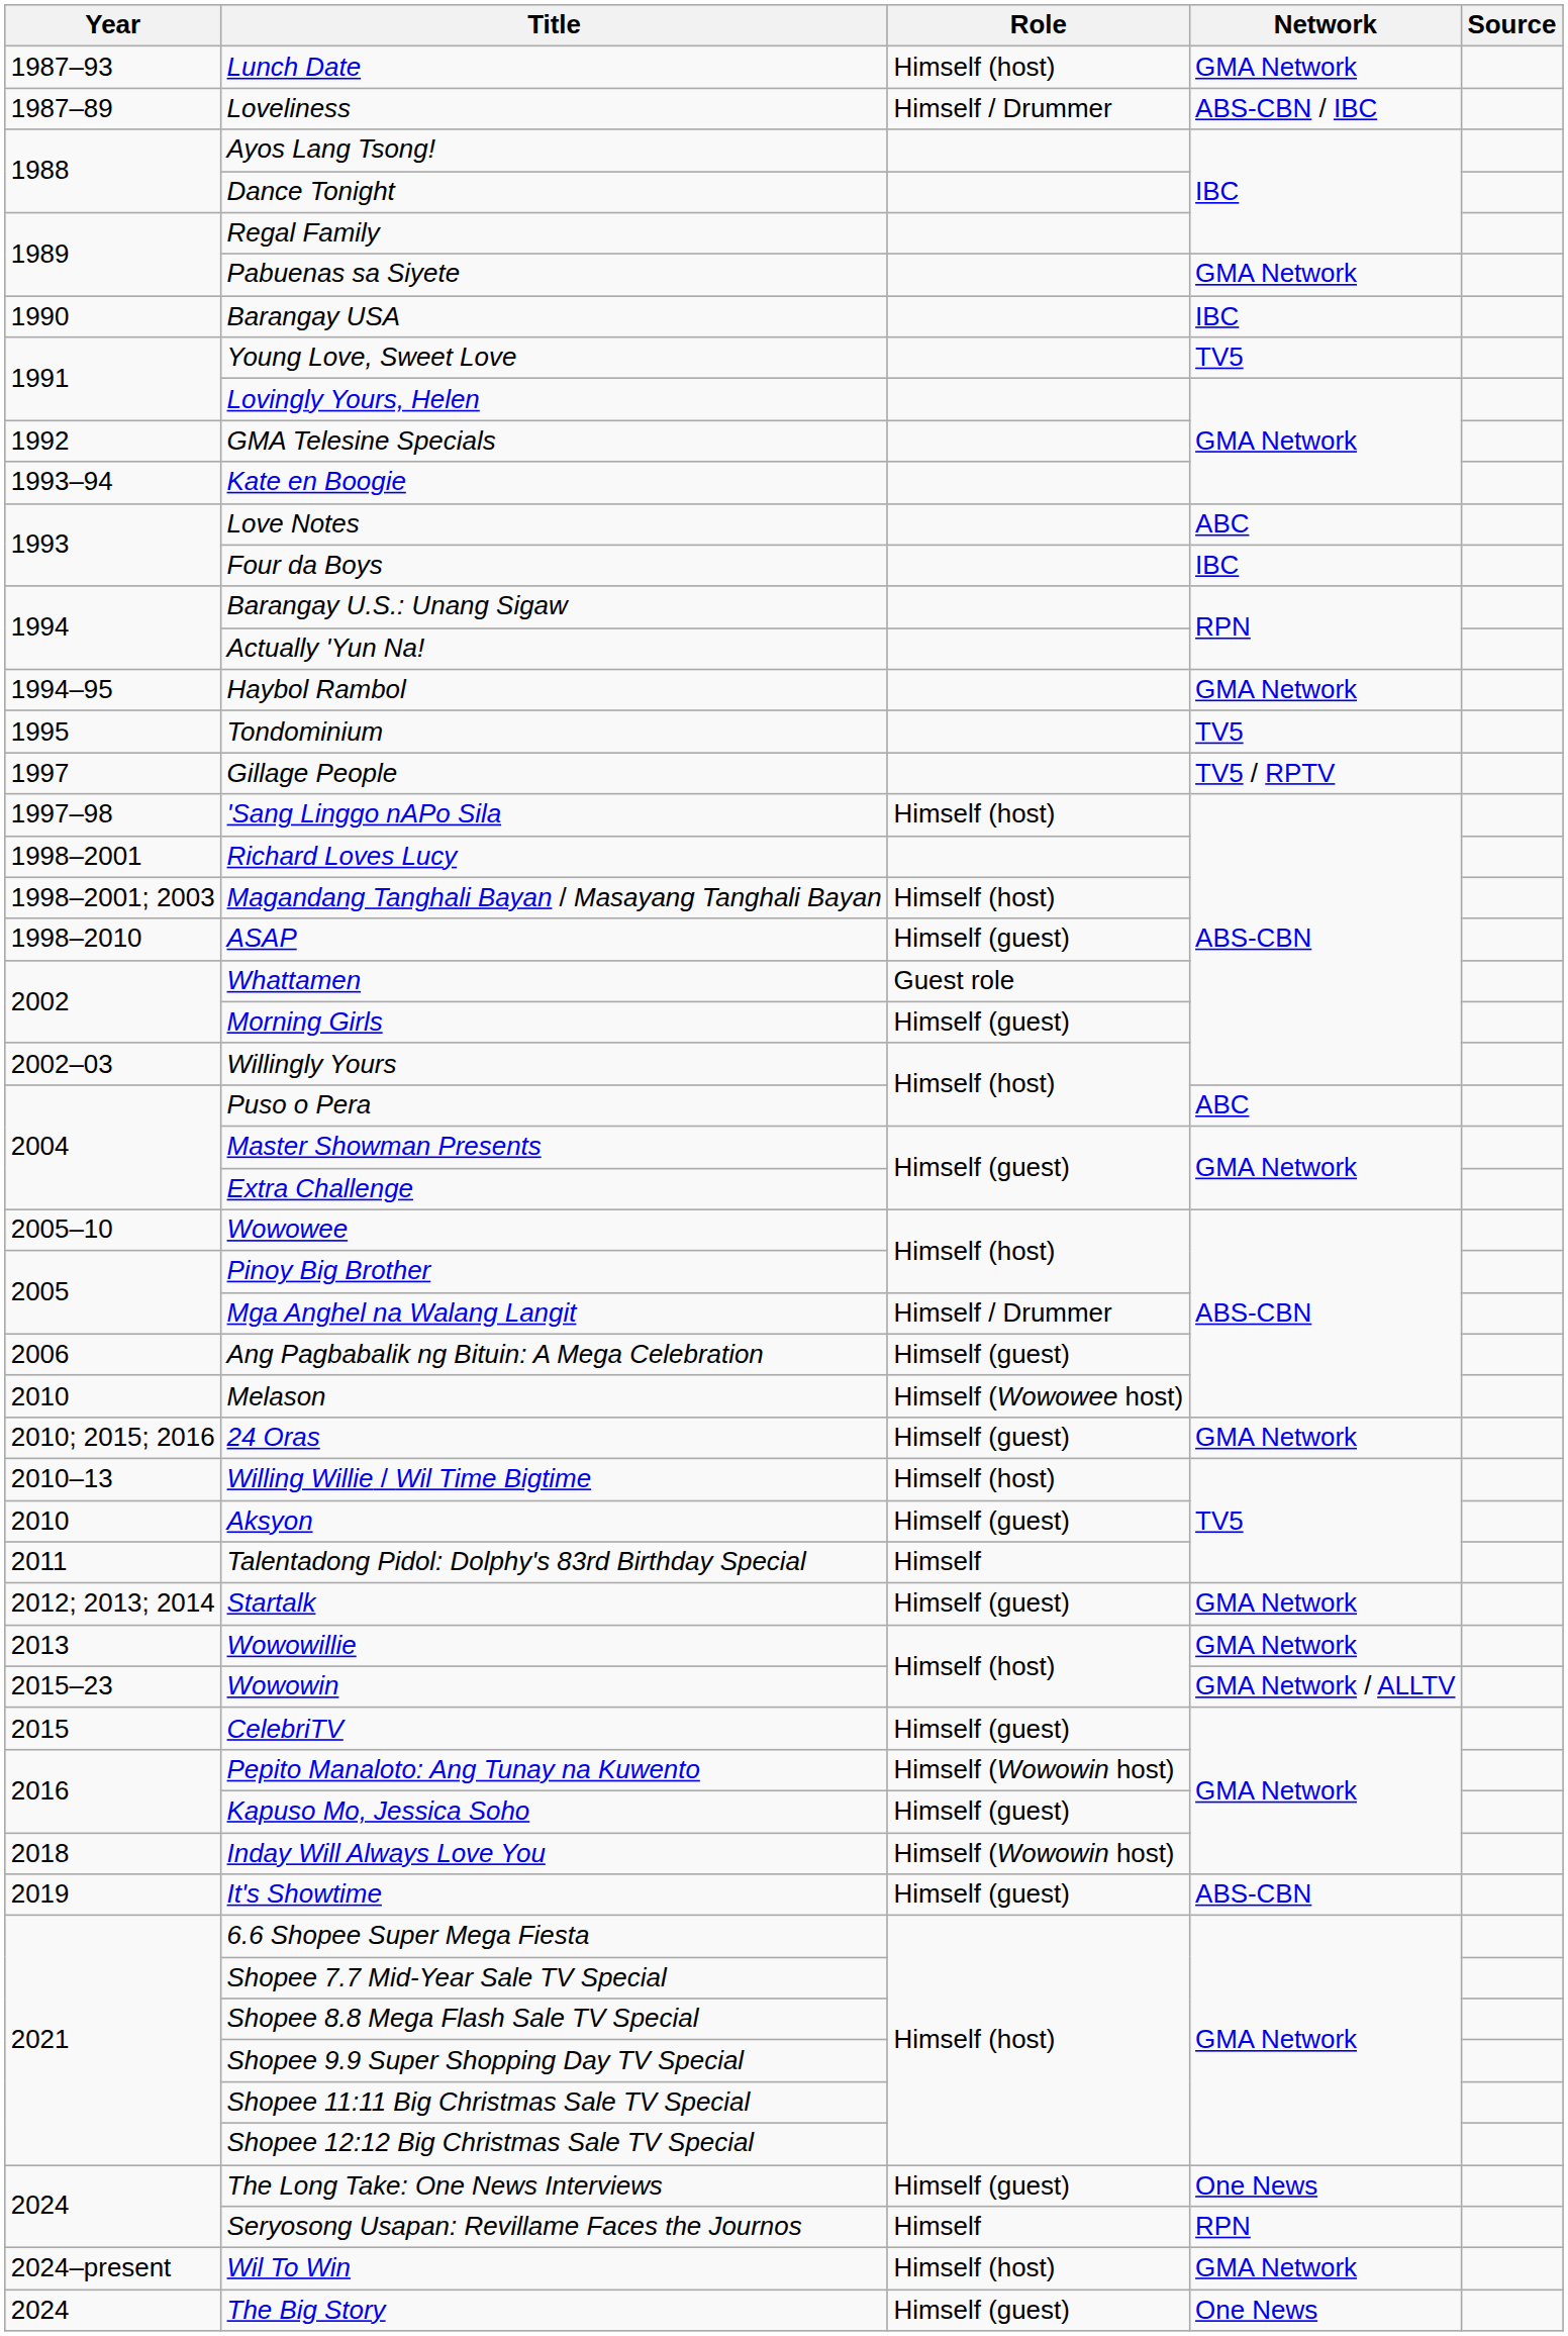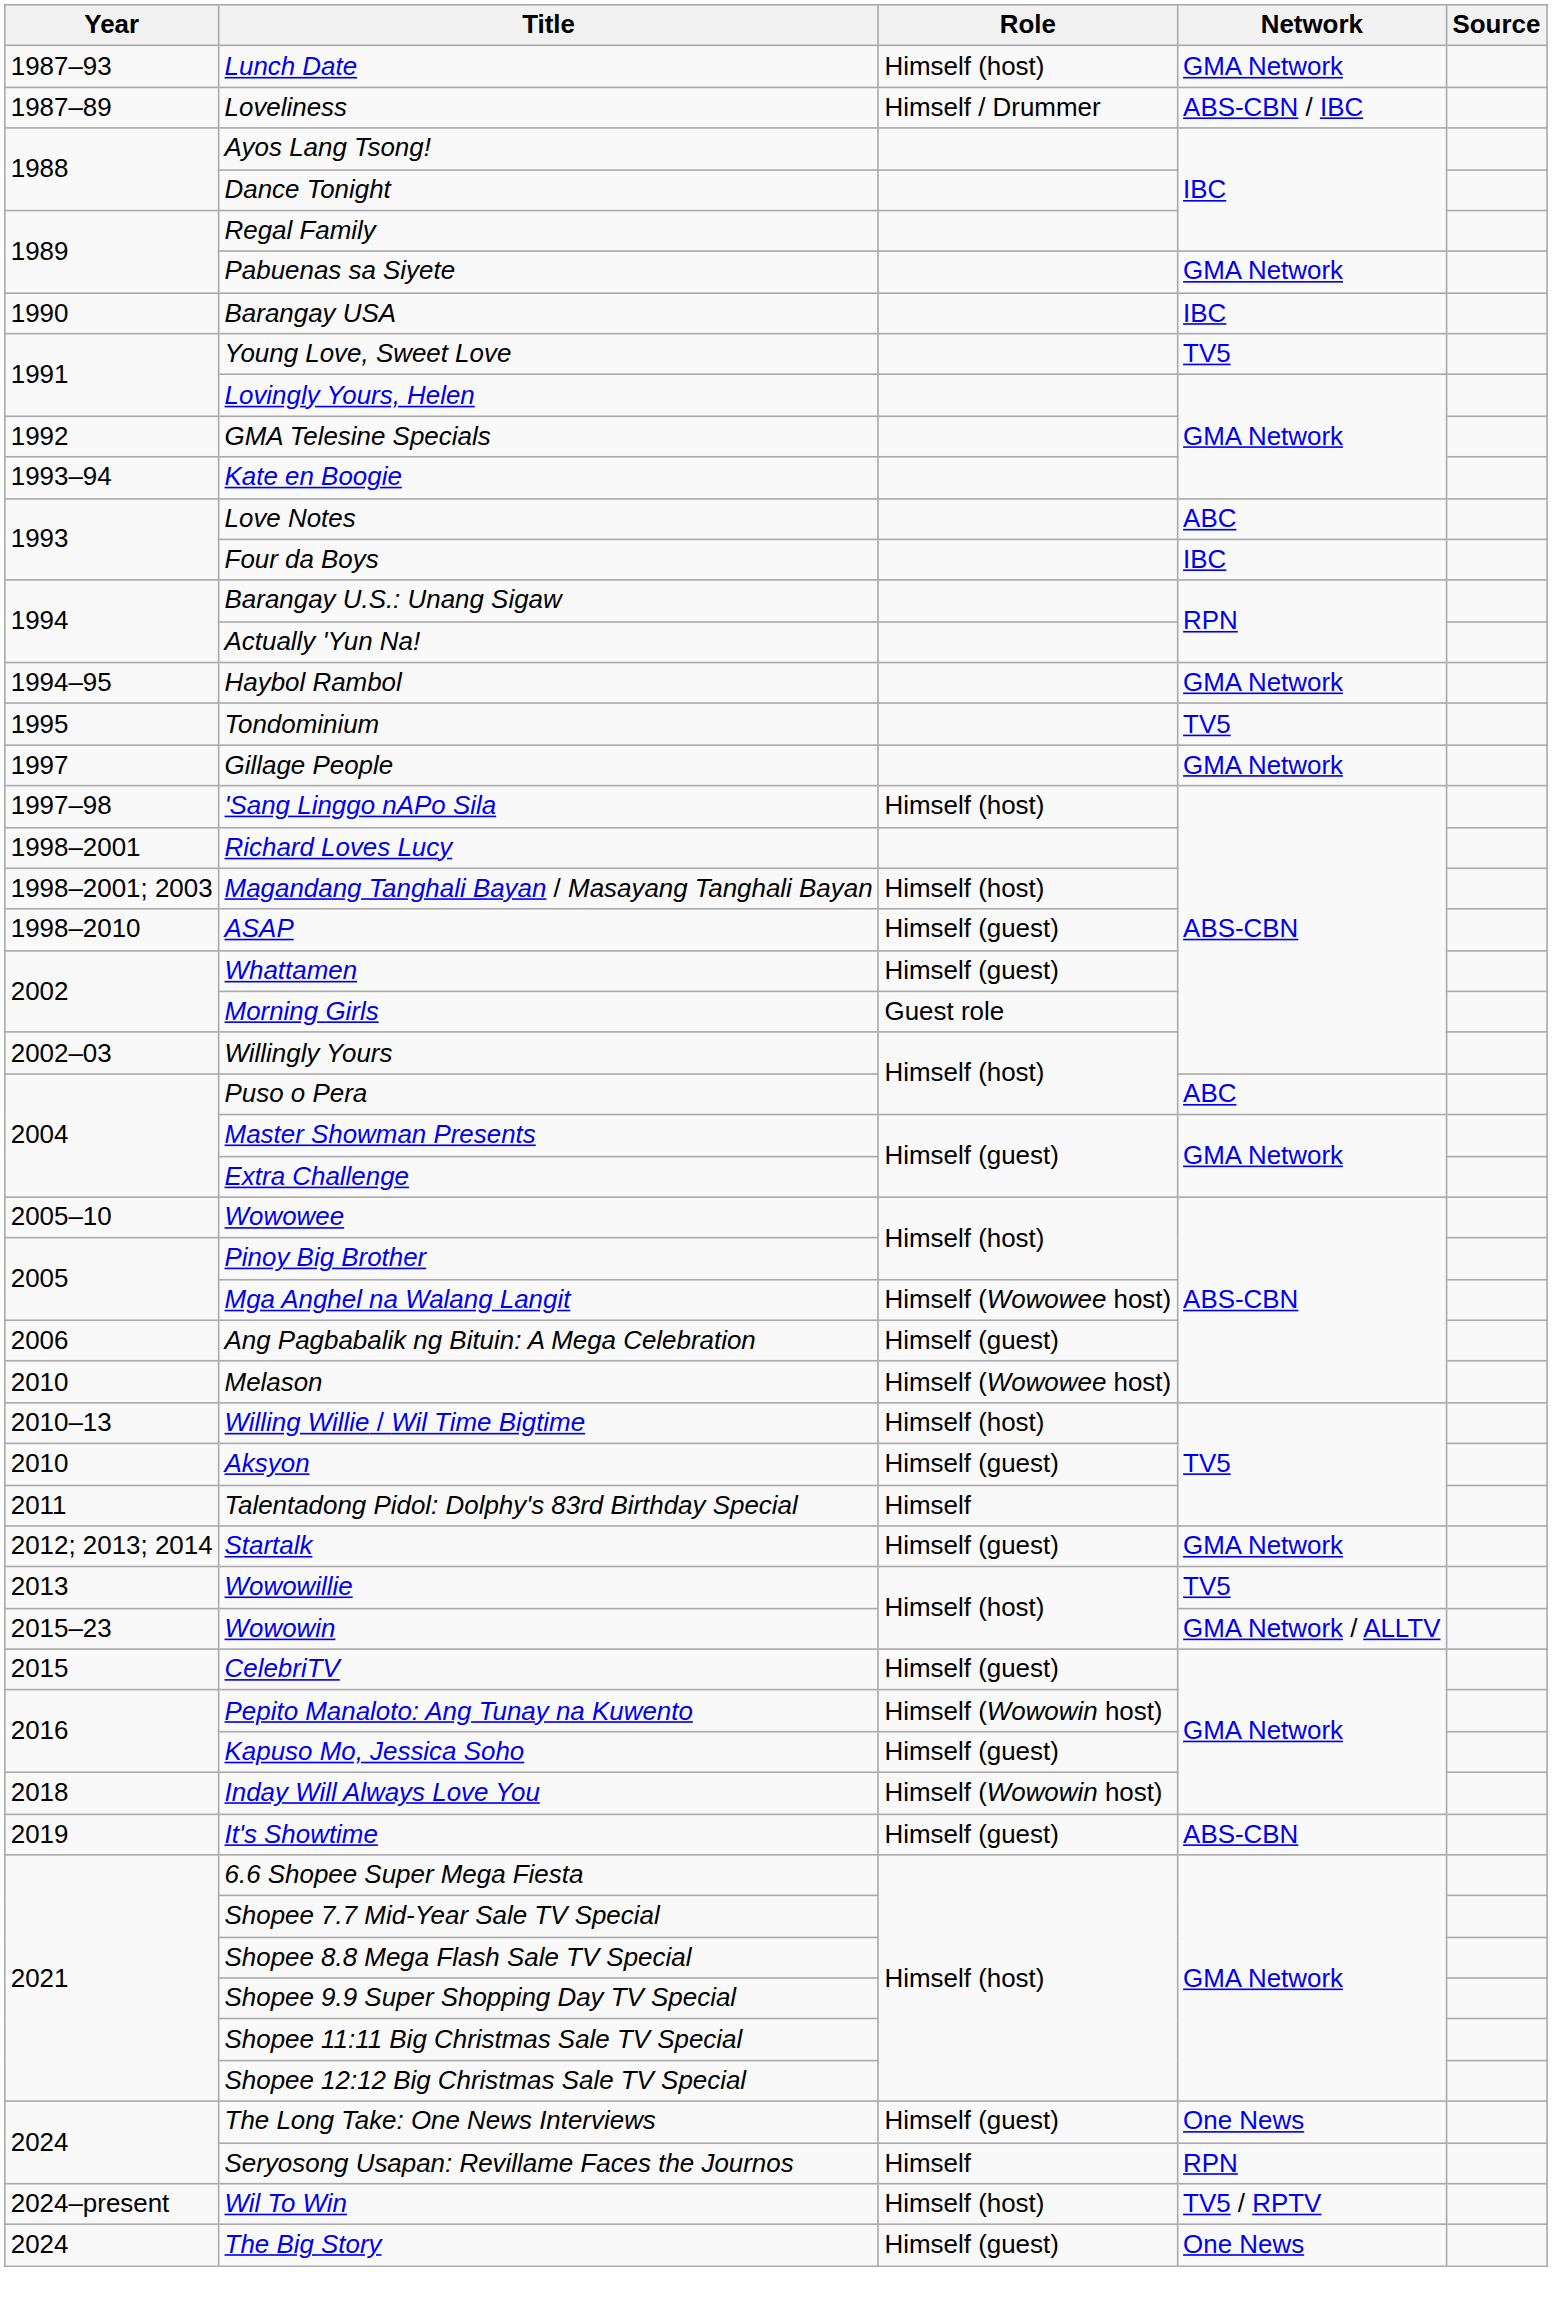 <table class="wikitable sortable">
 <tr>
 <th>Year</th>
 <th>Title</th>
 <th>Role</th>
 <th>Network</th>
 <th>Source</th>
 </tr>
 <tr>
 <td>1987–93</td>
 <td><em><a href='#'>Lunch Date</a></em></td>
 <td>Himself (host)</td>
 <td><a href='#'>GMA Network</a></td>
 <td></td>
 </tr>
 <tr>
 <td>1987–89</td>
 <td><em>Loveliness</em></td>
 <td>Himself / Drummer</td>
 <td><a href='#'>ABS-CBN</a> / <a href='#'>IBC</a></td>
 <td></td>
 </tr>
 <tr>
 <td rowspan="2">1988</td>
 <td><em>Ayos Lang Tsong!</em></td>
 <td></td>
 <td rowspan="3"><a href='#'>IBC</a></td>
 <td></td>
 </tr>
 <tr>
 <td><em>Dance Tonight</em></td>
 <td></td>
 <td></td>
 </tr>
 <tr>
 <td rowspan="2">1989</td>
 <td><em>Regal Family</em></td>
 <td></td>
 <td></td>
 </tr>
 <tr>
 <td><em>Pabuenas sa Siyete</em></td>
 <td></td>
 <td><a href='#'>GMA Network</a></td>
 <td></td>
 </tr>
 <tr>
 <td>1990</td>
 <td><em>Barangay USA</em></td>
 <td></td>
 <td><a href='#'>IBC</a></td>
 <td></td>
 </tr>
 <tr>
 <td rowspan="2">1991</td>
 <td><em>Young Love, Sweet Love</em></td>
 <td></td>
 <td><a href='#'>TV5</a></td>
 <td></td>
 </tr>
 <tr>
 <td><em><a href='#'>Lovingly Yours, Helen</a></em></td>
 <td></td>
 <td rowspan="3"><a href='#'>GMA Network</a></td>
 <td></td>
 </tr>
 <tr>
 <td>1992</td>
 <td><em>GMA Telesine Specials</em></td>
 <td></td>
 <td></td>
 </tr>
 <tr>
 <td>1993–94</td>
 <td><em><a href='#'>Kate en Boogie</a></em></td>
 <td></td>
 <td></td>
 </tr>
 <tr>
 <td rowspan="2">1993</td>
 <td><em>Love Notes</em></td>
 <td></td>
 <td><a href='#'>ABC</a></td>
 <td></td>
 </tr>
 <tr>
 <td><em>Four da Boys</em></td>
 <td></td>
 <td><a href='#'>IBC</a></td>
 <td></td>
 </tr>
 <tr>
 <td rowspan="2">1994</td>
 <td><em>Barangay U.S.: Unang Sigaw</em></td>
 <td></td>
 <td rowspan="2"><a href='#'>RPN</a></td>
 <td></td>
 </tr>
 <tr>
 <td><em>Actually 'Yun Na!</em></td>
 <td></td>
 <td></td>
 </tr>
 <tr>
 <td>1994–95</td>
 <td><em>Haybol Rambol</em></td>
 <td></td>
 <td><a href='#'>GMA Network</a></td>
 <td></td>
 </tr>
 <tr>
 <td>1995</td>
 <td><em>Tondominium</em></td>
 <td></td>
 <td><a href='#'>TV5</a></td>
 <td></td>
 </tr>
 <tr>
 <td>1997</td>
 <td><em>Gillage People</em></td>
 <td></td>
-<td><a href='#'>TV5</a> / <a href='#'>RPTV</a></td>
+<td><a href='#'>GMA Network</a></td>
 <td></td>
 </tr>
 <tr>
 <td>1997–98</td>
 <td><a href='#'><em>'Sang Linggo nAPo Sila</em></a></td>
 <td>Himself (host)</td>
 <td rowspan="7"><a href='#'>ABS-CBN</a></td>
 <td></td>
 </tr>
 <tr>
 <td>1998–2001</td>
 <td><em><a href='#'>Richard Loves Lucy</a></em></td>
 <td></td>
 <td></td>
 </tr>
 <tr>
 <td>1998–2001; 2003</td>
 <td><em><a href='#'>Magandang Tanghali Bayan</a></em> / <em>Masayang Tanghali Bayan</em></td>
 <td>Himself (host)</td>
 <td></td>
 </tr>
 <tr>
 <td>1998–2010</td>
 <td><em><a href='#'>ASAP</a></em></td>
 <td>Himself (guest)</td>
 <td></td>
 </tr>
 <tr>
 <td rowspan="2">2002</td>
 <td><em><a href='#'>Whattamen</a></em></td>
-<td>Guest role</td>
+<td>Himself (guest)</td>
 <td></td>
 </tr>
 <tr>
 <td><em><a href='#'>Morning Girls</a></em></td>
-<td>Himself (guest)</td>
+<td>Guest role</td>
 <td></td>
 </tr>
 <tr>
 <td>2002–03</td>
 <td><em>Willingly Yours</em></td>
 <td rowspan="2">Himself (host)</td>
 <td></td>
 </tr>
 <tr>
 <td rowspan="3">2004</td>
 <td><em>Puso o Pera</em></td>
 <td><a href='#'>ABC</a></td>
 <td></td>
 </tr>
 <tr>
 <td><em><a href='#'>Master Showman Presents</a></em></td>
 <td rowspan="2">Himself (guest)</td>
 <td rowspan="2"><a href='#'>GMA Network</a></td>
 <td></td>
 </tr>
 <tr>
 <td><em><a href='#'>Extra Challenge</a></em></td>
 <td></td>
 </tr>
 <tr>
 <td>2005–10</td>
 <td><em><a href='#'>Wowowee</a></em></td>
 <td rowspan="2">Himself (host)</td>
 <td rowspan="5"><a href='#'>ABS-CBN</a></td>
 <td></td>
 </tr>
 <tr>
 <td rowspan="2">2005</td>
 <td><em><a href='#'>Pinoy Big Brother</a></em></td>
 <td></td>
 </tr>
 <tr>
 <td><em><a href='#'>Mga Anghel na Walang Langit</a></em></td>
-<td>Himself / Drummer</td>
+<td>Himself (<em>Wowowee</em> host)</td>
 <td></td>
 </tr>
 <tr>
 <td>2006</td>
 <td><em>Ang Pagbabalik ng Bituin: A Mega Celebration</em></td>
 <td>Himself (guest)</td>
 <td></td>
 </tr>
 <tr>
 <td>2010</td>
 <td><em>Melason</em></td>
 <td>Himself (<em>Wowowee</em> host)</td>
-<td></td>
-</tr>
-<tr>
-<td>2010; 2015; 2016</td>
-<td><em><a href='#'>24 Oras</a></em></td>
-<td>Himself (guest)</td>
-<td><a href='#'>GMA Network</a></td>
 <td></td>
 </tr>
 <tr>
 <td>2010–13</td>
 <td><a href='#'><em>Willing Willie</em> / <em>Wil Time Bigtime</em></a></td>
 <td>Himself (host)</td>
 <td rowspan="3"><a href='#'>TV5</a></td>
 <td></td>
 </tr>
 <tr>
 <td>2010</td>
 <td><em><a href='#'>Aksyon</a></em></td>
 <td>Himself (guest)</td>
 <td></td>
 </tr>
 <tr>
 <td>2011</td>
 <td><em>Talentadong Pidol: Dolphy's 83rd Birthday Special</em></td>
 <td>Himself</td>
 <td></td>
 </tr>
 <tr>
 <td>2012; 2013; 2014</td>
 <td><em><a href='#'>Startalk</a></em></td>
 <td>Himself (guest)</td>
 <td><a href='#'>GMA Network</a></td>
 <td></td>
 </tr>
 <tr>
 <td>2013</td>
 <td><em><a href='#'>Wowowillie</a></em></td>
 <td rowspan="2">Himself (host)</td>
-<td><a href='#'>GMA Network</a></td>
+<td><a href='#'>TV5</a></td>
 <td></td>
 </tr>
 <tr>
 <td>2015–23</td>
 <td><em><a href='#'>Wowowin</a></em></td>
 <td><a href='#'>GMA Network</a> / <a href='#'>ALLTV</a></td>
 <td></td>
 </tr>
 <tr>
 <td>2015</td>
 <td><em><a href='#'>CelebriTV</a></em></td>
 <td>Himself (guest)</td>
 <td rowspan="4"><a href='#'>GMA Network</a></td>
 <td></td>
 </tr>
 <tr>
 <td rowspan="2">2016</td>
 <td><em><a href='#'>Pepito Manaloto: Ang Tunay na Kuwento</a></em></td>
 <td>Himself (<em>Wowowin</em> host)</td>
 <td></td>
 </tr>
 <tr>
 <td><em><a href='#'>Kapuso Mo, Jessica Soho</a></em></td>
 <td>Himself (guest)</td>
 <td></td>
 </tr>
 <tr>
 <td>2018</td>
 <td><em><a href='#'>Inday Will Always Love You</a></em></td>
 <td>Himself (<em>Wowowin</em> host)</td>
 <td></td>
 </tr>
 <tr>
 <td>2019</td>
 <td><em><a href='#'>It's Showtime</a></em></td>
 <td>Himself (guest)</td>
 <td><a href='#'>ABS-CBN</a></td>
 <td></td>
 </tr>
 <tr>
 <td rowspan="6">2021</td>
 <td><em>6.6 Shopee Super Mega Fiesta</em></td>
 <td rowspan="6">Himself (host)</td>
 <td rowspan="6"><a href='#'>GMA Network</a></td>
 <td></td>
 </tr>
 <tr>
 <td><em>Shopee 7.7 Mid-Year Sale TV Special</em></td>
 <td></td>
 </tr>
 <tr>
 <td><em>Shopee 8.8 Mega Flash Sale TV Special</em></td>
 <td></td>
 </tr>
 <tr>
 <td><em>Shopee 9.9 Super Shopping Day TV Special</em></td>
 <td></td>
 </tr>
 <tr>
 <td><em>Shopee 11:11 Big Christmas Sale TV Special</em></td>
 <td></td>
 </tr>
 <tr>
 <td><em>Shopee 12:12 Big Christmas Sale TV Special</em></td>
 <td></td>
 </tr>
 <tr>
 <td rowspan="2">2024</td>
 <td><em>The Long Take: One News Interviews</em></td>
 <td>Himself (guest)</td>
 <td><a href='#'>One News</a></td>
 <td></td>
 </tr>
 <tr>
 <td><em>Seryosong Usapan: Revillame Faces the Journos</em></td>
 <td>Himself</td>
 <td><a href='#'>RPN</a></td>
 <td></td>
 </tr>
 <tr>
 <td>2024–present</td>
 <td><em><a href='#'>Wil To Win</a></em></td>
 <td>Himself (host)</td>
-<td><a href='#'>GMA Network</a></td>
+<td><a href='#'>TV5</a> / <a href='#'>RPTV</a></td>
 <td></td>
 </tr>
 <tr>
 <td>2024</td>
 <td><em><a href='#'>The Big Story</a></em></td>
 <td>Himself (guest)</td>
 <td><a href='#'>One News</a></td>
 <td></td>
 </tr>
 </table>
